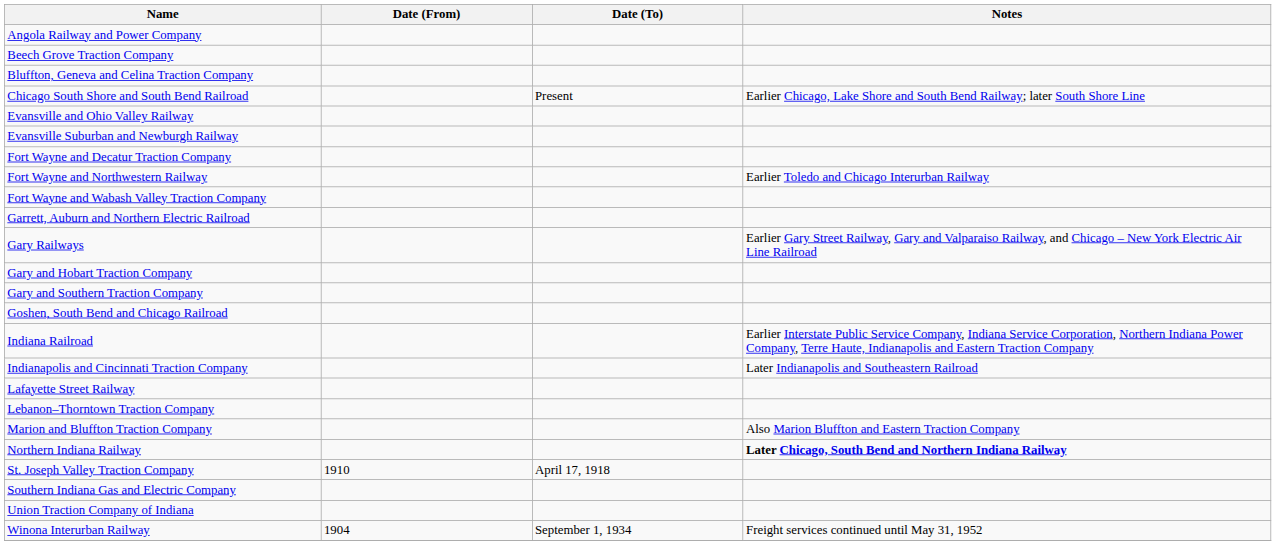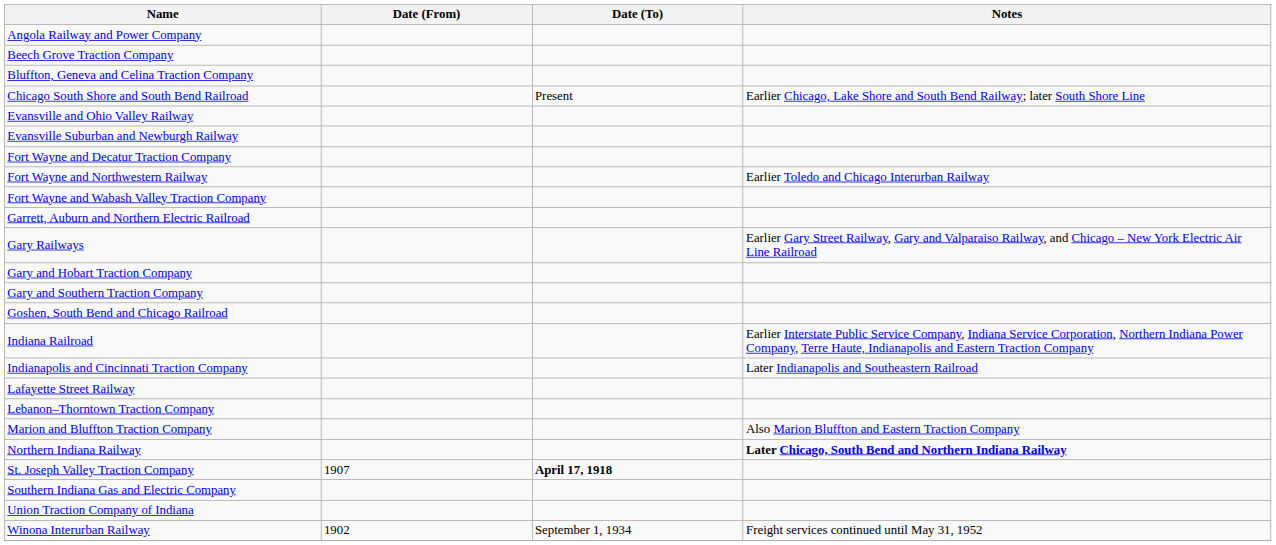 <table class="wikitable sortable" width=100%>
 <tr>
 <th width=15%>Name</th>
 <th width=10%>Date (From)</th>
 <th width=10%>Date (To)</th>
 <th class="unsortable" width=25%>Notes</th>
 </tr>
 <tr>
 <td><a href='#'>Angola Railway and Power Company</a></td>
 <td></td>
 <td></td>
 <td></td>
 </tr>
 <tr>
 <td><a href='#'>Beech Grove Traction Company</a></td>
 <td></td>
 <td></td>
 <td></td>
 </tr>
 <tr>
 <td><a href='#'>Bluffton, Geneva and Celina Traction Company</a></td>
 <td></td>
 <td></td>
 <td></td>
 </tr>
 <tr>
 <td><a href='#'>Chicago South Shore and South Bend Railroad</a></td>
 <td></td>
 <td>Present</td>
 <td>Earlier <a href='#'>Chicago, Lake Shore and South Bend Railway</a>; later <a href='#'>South Shore Line</a></td>
 </tr>
 <tr>
 <td><a href='#'>Evansville and Ohio Valley Railway</a></td>
 <td></td>
 <td></td>
 <td></td>
 </tr>
 <tr>
 <td><a href='#'>Evansville Suburban and Newburgh Railway</a></td>
 <td></td>
 <td></td>
 <td></td>
 </tr>
 <tr>
 <td><a href='#'>Fort Wayne and Decatur Traction Company</a></td>
 <td></td>
 <td></td>
 <td></td>
 </tr>
 <tr>
 <td><a href='#'>Fort Wayne and Northwestern Railway</a></td>
 <td></td>
 <td></td>
 <td>Earlier <a href='#'>Toledo and Chicago Interurban Railway</a></td>
 </tr>
 <tr>
 <td><a href='#'>Fort Wayne and Wabash Valley Traction Company</a></td>
 <td></td>
 <td></td>
 <td></td>
 </tr>
 <tr>
 <td><a href='#'>Garrett, Auburn and Northern Electric Railroad</a></td>
 <td></td>
 <td></td>
 <td></td>
 </tr>
 <tr>
 <td><a href='#'>Gary Railways</a></td>
 <td></td>
 <td></td>
 <td>Earlier <a href='#'>Gary Street Railway</a>, <a href='#'>Gary and Valparaiso Railway</a>, and <a href='#'>Chicago – New York Electric Air Line Railroad</a></td>
 </tr>
 <tr>
 <td><a href='#'>Gary and Hobart Traction Company</a></td>
 <td></td>
 <td></td>
 <td></td>
 </tr>
 <tr>
 <td><a href='#'>Gary and Southern Traction Company</a></td>
 <td></td>
 <td></td>
 <td></td>
 </tr>
 <tr>
 <td><a href='#'>Goshen, South Bend and Chicago Railroad</a></td>
 <td></td>
 <td></td>
 <td></td>
 </tr>
 <tr>
 <td><a href='#'>Indiana Railroad</a></td>
 <td></td>
 <td></td>
 <td>Earlier <a href='#'>Interstate Public Service Company</a>, <a href='#'>Indiana Service Corporation</a>, <a href='#'>Northern Indiana Power Company</a>, <a href='#'>Terre Haute, Indianapolis and Eastern Traction Company</a></td>
 </tr>
 <tr>
 <td><a href='#'>Indianapolis and Cincinnati Traction Company</a></td>
 <td></td>
 <td></td>
 <td>Later <a href='#'>Indianapolis and Southeastern Railroad</a></td>
 </tr>
 <tr>
 <td><a href='#'>Lafayette Street Railway</a></td>
 <td></td>
 <td></td>
 <td></td>
 </tr>
 <tr>
 <td><a href='#'>Lebanon–Thorntown Traction Company</a></td>
 <td></td>
 <td></td>
 <td></td>
 </tr>
 <tr>
 <td><a href='#'>Marion and Bluffton Traction Company</a></td>
 <td></td>
 <td></td>
 <td>Also <a href='#'>Marion Bluffton and Eastern Traction Company</a></td>
 </tr>
 <tr>
 <td><a href='#'>Northern Indiana Railway</a></td>
 <td></td>
 <td></td>
 <td><strong>Later <a href='#'>Chicago, South Bend and Northern Indiana Railway</a></strong></td>
 </tr>
 <tr>
 <td><a href='#'>St. Joseph Valley Traction Company</a></td>
-<td>1910</td>
-<td>April 17, 1918</td>
+<td>1907</td>
+<td><strong>April 17, 1918</strong></td>
 <td></td>
 </tr>
 <tr>
 <td><a href='#'>Southern Indiana Gas and Electric Company</a></td>
 <td></td>
 <td></td>
 <td></td>
 </tr>
 <tr>
 <td><a href='#'>Union Traction Company of Indiana</a></td>
 <td></td>
 <td></td>
 <td></td>
 </tr>
 <tr>
 <td><a href='#'>Winona Interurban Railway</a></td>
-<td>1904</td>
+<td>1902</td>
 <td>September 1, 1934</td>
 <td>Freight services continued until May 31, 1952</td>
 </tr>
 <tr>
 </tr>
 </table>
